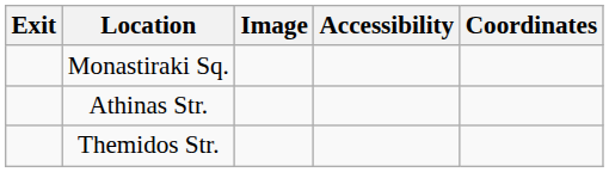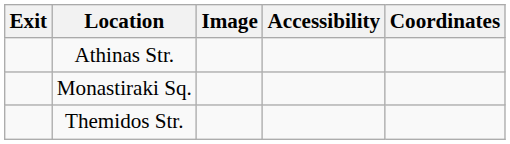 <table cellpadding="5" style="margin:0 auto; text-align:center;"  class="wikitable">
 <tr>
 <th>Exit</th>
 <th>Location</th>
 <th>Image</th>
 <th>Accessibility</th>
 <th>Coordinates</th>
 </tr>
 <tr>
 <td></td>
-<td>Monastiraki Sq.</td>
+<td>Athinas Str.</td>
 <td></td>
 <td></td>
 <td></td>
 </tr>
 <tr>
 <td></td>
-<td>Athinas Str.</td>
+<td>Monastiraki Sq.</td>
 <td></td>
 <td></td>
 <td></td>
 </tr>
 <tr>
 <td></td>
 <td>Themidos Str.</td>
 <td></td>
 <td></td>
 <td></td>
 </tr>
 </table>
